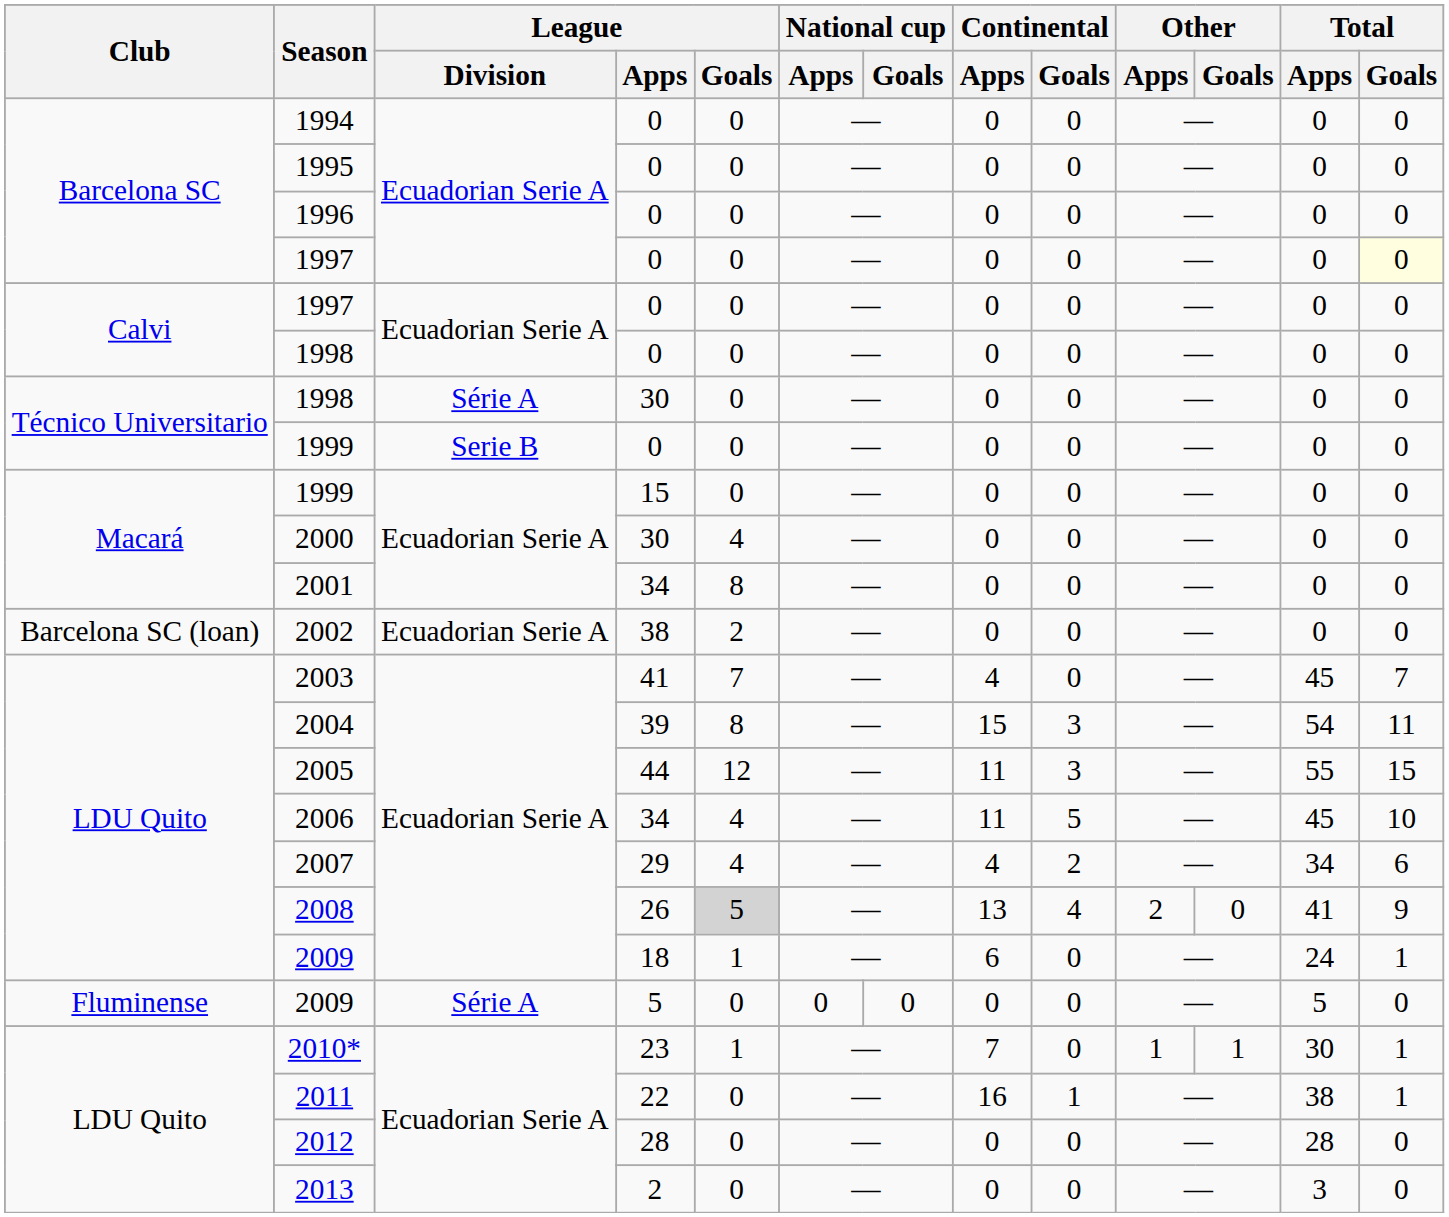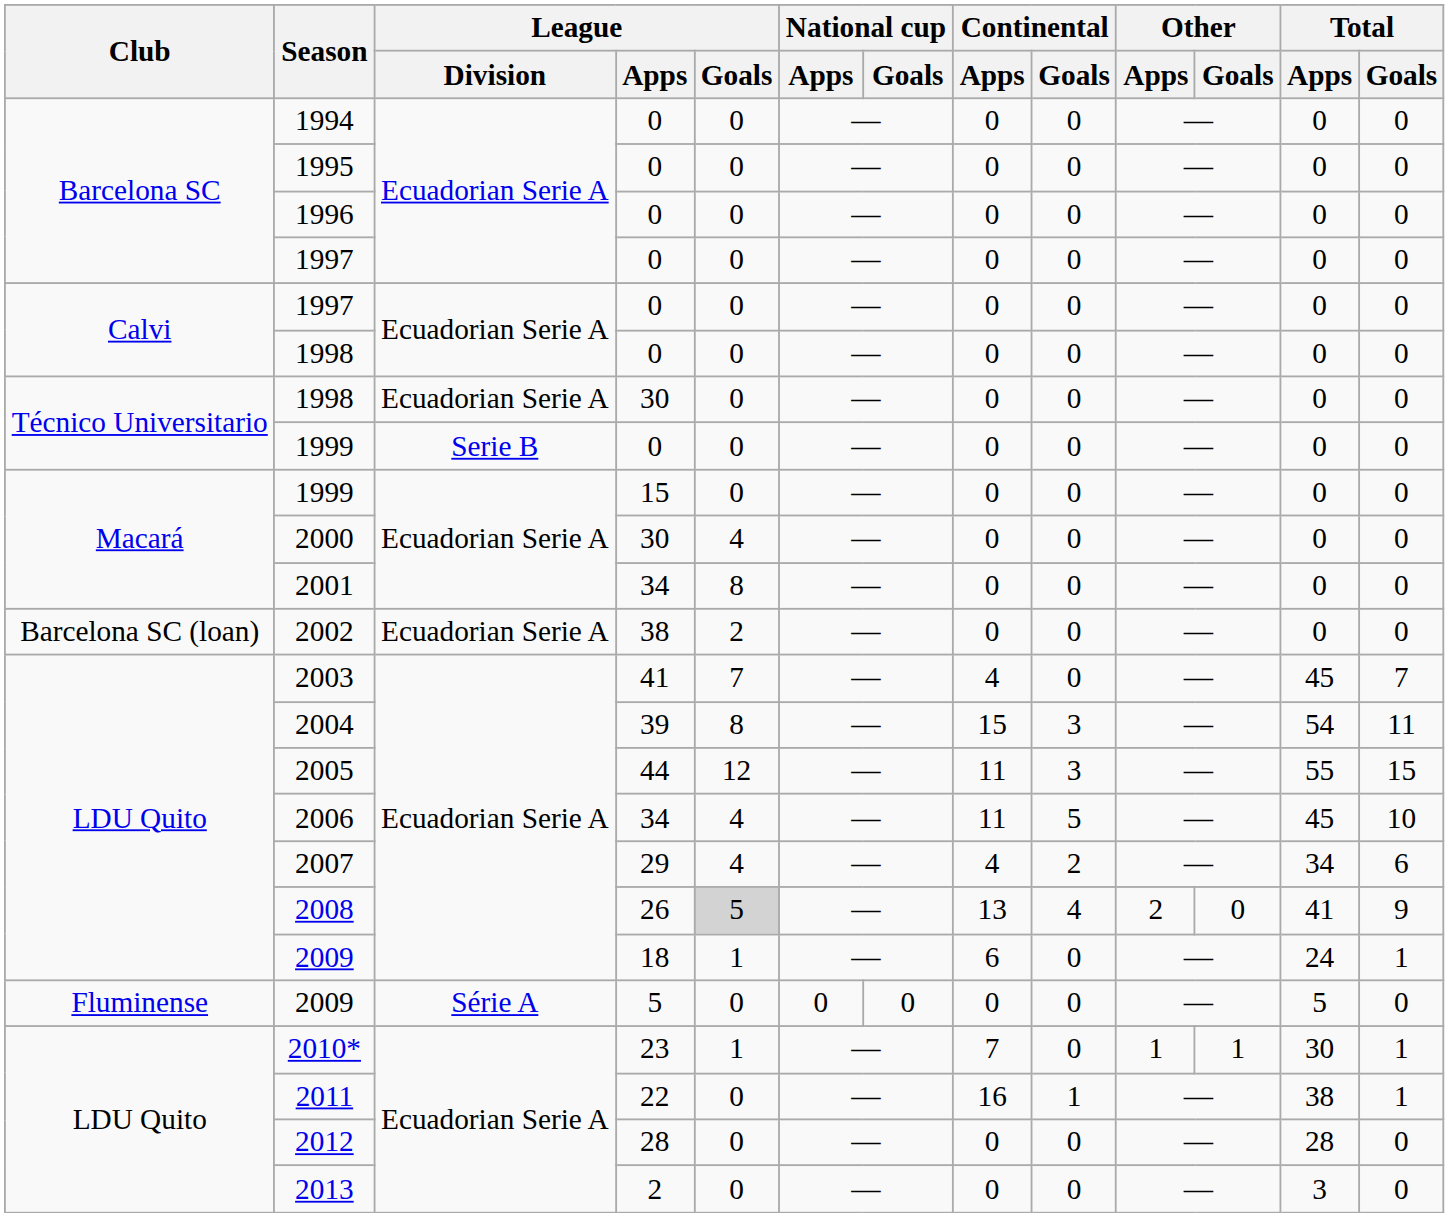 <table class="wikitable" style="text-align:center">
 <tr>
 <th rowspan="2">Club</th>
 <th rowspan="2">Season</th>
 <th colspan="3">League</th>
 <th colspan="2">National cup</th>
 <th colspan="2">Continental</th>
 <th colspan="2">Other</th>
 <th colspan="2">Total</th>
 </tr>
 <tr>
 <th>Division</th>
 <th>Apps</th>
 <th>Goals</th>
 <th>Apps</th>
 <th>Goals</th>
 <th>Apps</th>
 <th>Goals</th>
 <th>Apps</th>
 <th>Goals</th>
 <th>Apps</th>
 <th>Goals</th>
 </tr>
 <tr>
 <td rowspan="4"><a href='#'>Barcelona SC</a></td>
 <td>1994</td>
 <td rowspan="4"><a href='#'>Ecuadorian Serie A</a></td>
 <td>0</td>
 <td>0</td>
 <td colspan="2">—</td>
 <td>0</td>
 <td>0</td>
 <td colspan="2">—</td>
 <td>0</td>
 <td>0</td>
 </tr>
 <tr>
 <td>1995</td>
 <td>0</td>
 <td>0</td>
 <td colspan="2">—</td>
 <td>0</td>
 <td>0</td>
 <td colspan="2">—</td>
 <td>0</td>
 <td>0</td>
 </tr>
 <tr>
 <td>1996</td>
 <td>0</td>
 <td>0</td>
 <td colspan="2">—</td>
 <td>0</td>
 <td>0</td>
 <td colspan="2">—</td>
 <td>0</td>
 <td>0</td>
 </tr>
 <tr>
 <td>1997</td>
 <td>0</td>
 <td>0</td>
 <td colspan="2">—</td>
 <td>0</td>
 <td>0</td>
 <td colspan="2">—</td>
 <td>0</td>
-<td style="background: lightyellow;">0</td>
+<td>0</td>
 </tr>
 <tr>
 <td rowspan="2"><a href='#'>Calvi</a></td>
 <td>1997</td>
 <td rowspan="2">Ecuadorian Serie A</td>
 <td>0</td>
 <td>0</td>
 <td colspan="2">—</td>
 <td>0</td>
 <td>0</td>
 <td colspan="2">—</td>
 <td>0</td>
 <td>0</td>
 </tr>
 <tr>
 <td>1998</td>
 <td>0</td>
 <td>0</td>
 <td colspan="2">—</td>
 <td>0</td>
 <td>0</td>
 <td colspan="2">—</td>
 <td>0</td>
 <td>0</td>
 </tr>
 <tr>
 <td rowspan="2"><a href='#'>Técnico Universitario</a></td>
 <td>1998</td>
-<td><a href='#'>Série A</a></td>
+<td>Ecuadorian Serie A</td>
 <td>30</td>
 <td>0</td>
 <td colspan="2">—</td>
 <td>0</td>
 <td>0</td>
 <td colspan="2">—</td>
 <td>0</td>
 <td>0</td>
 </tr>
 <tr>
 <td>1999</td>
 <td><a href='#'>Serie B</a></td>
 <td>0</td>
 <td>0</td>
 <td colspan="2">—</td>
 <td>0</td>
 <td>0</td>
 <td colspan="2">—</td>
 <td>0</td>
 <td>0</td>
 </tr>
 <tr>
 <td rowspan="3"><a href='#'>Macará</a></td>
 <td>1999</td>
 <td rowspan="3">Ecuadorian Serie A</td>
 <td>15</td>
 <td>0</td>
 <td colspan="2">—</td>
 <td>0</td>
 <td>0</td>
 <td colspan="2">—</td>
 <td>0</td>
 <td>0</td>
 </tr>
 <tr>
 <td>2000</td>
 <td>30</td>
 <td>4</td>
 <td colspan="2">—</td>
 <td>0</td>
 <td>0</td>
 <td colspan="2">—</td>
 <td>0</td>
 <td>0</td>
 </tr>
 <tr>
 <td>2001</td>
 <td>34</td>
 <td>8</td>
 <td colspan="2">—</td>
 <td>0</td>
 <td>0</td>
 <td colspan="2">—</td>
 <td>0</td>
 <td>0</td>
 </tr>
 <tr>
 <td>Barcelona SC (loan)</td>
 <td>2002</td>
 <td>Ecuadorian Serie A</td>
 <td>38</td>
 <td>2</td>
 <td colspan="2">—</td>
 <td>0</td>
 <td>0</td>
 <td colspan="2">—</td>
 <td>0</td>
 <td>0</td>
 </tr>
 <tr>
 <td rowspan="7"><a href='#'>LDU Quito</a></td>
 <td>2003</td>
 <td rowspan="7">Ecuadorian Serie A</td>
 <td>41</td>
 <td>7</td>
 <td colspan="2">—</td>
 <td>4</td>
 <td>0</td>
 <td colspan="2">—</td>
 <td>45</td>
 <td>7</td>
 </tr>
 <tr>
 <td>2004</td>
 <td>39</td>
 <td>8</td>
 <td colspan="2">—</td>
 <td>15</td>
 <td>3</td>
 <td colspan="2">—</td>
 <td>54</td>
 <td>11</td>
 </tr>
 <tr>
 <td>2005</td>
 <td>44</td>
 <td>12</td>
 <td colspan="2">—</td>
 <td>11</td>
 <td>3</td>
 <td colspan="2">—</td>
 <td>55</td>
 <td>15</td>
 </tr>
 <tr>
 <td>2006</td>
 <td>34</td>
 <td>4</td>
 <td colspan="2">—</td>
 <td>11</td>
 <td>5</td>
 <td colspan="2">—</td>
 <td>45</td>
 <td>10</td>
 </tr>
 <tr>
 <td>2007</td>
 <td>29</td>
 <td>4</td>
 <td colspan="2">—</td>
 <td>4</td>
 <td>2</td>
 <td colspan="2">—</td>
 <td>34</td>
 <td>6</td>
 </tr>
 <tr>
 <td><a href='#'>2008</a></td>
 <td>26</td>
 <td style="background: lightgrey;">5</td>
 <td colspan="2">—</td>
 <td>13</td>
 <td>4</td>
 <td>2</td>
 <td>0</td>
 <td>41</td>
 <td>9</td>
 </tr>
 <tr>
 <td><a href='#'>2009</a></td>
 <td>18</td>
 <td>1</td>
 <td colspan="2">—</td>
 <td>6</td>
 <td>0</td>
 <td colspan="2">—</td>
 <td>24</td>
 <td>1</td>
 </tr>
 <tr>
 <td><a href='#'>Fluminense</a></td>
 <td>2009</td>
 <td><a href='#'>Série A</a></td>
 <td>5</td>
 <td>0</td>
 <td>0</td>
 <td>0</td>
 <td>0</td>
 <td>0</td>
 <td colspan="2">—</td>
 <td>5</td>
 <td>0</td>
 </tr>
 <tr>
 <td rowspan="4">LDU Quito</td>
 <td><a href='#'>2010*</a></td>
 <td rowspan="4">Ecuadorian Serie A</td>
 <td>23</td>
 <td>1</td>
 <td colspan="2">—</td>
 <td>7</td>
 <td>0</td>
 <td>1</td>
 <td>1</td>
 <td>30</td>
 <td>1</td>
 </tr>
 <tr>
 <td><a href='#'>2011</a></td>
 <td>22</td>
 <td>0</td>
 <td colspan="2">—</td>
 <td>16</td>
 <td>1</td>
 <td colspan="2">—</td>
 <td>38</td>
 <td>1</td>
 </tr>
 <tr>
 <td><a href='#'>2012</a></td>
 <td>28</td>
 <td>0</td>
 <td colspan="2">—</td>
 <td>0</td>
 <td>0</td>
 <td colspan="2">—</td>
 <td>28</td>
 <td>0</td>
 </tr>
 <tr>
 <td><a href='#'>2013</a></td>
 <td>2</td>
 <td>0</td>
 <td colspan="2">—</td>
 <td>0</td>
 <td>0</td>
 <td colspan="2">—</td>
 <td>3</td>
 <td>0</td>
 </tr>
 </table>
